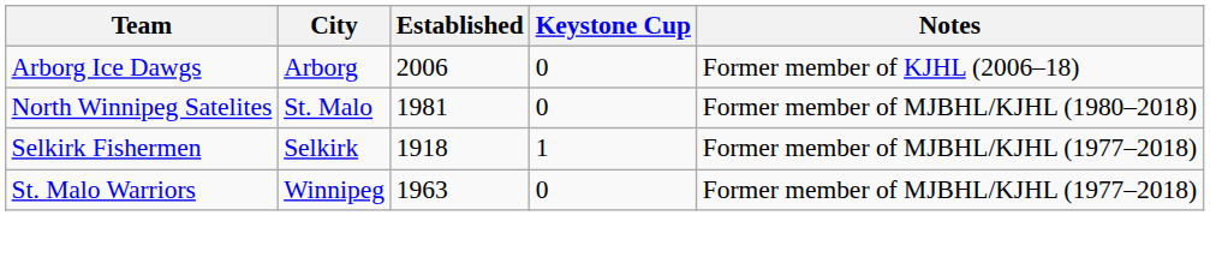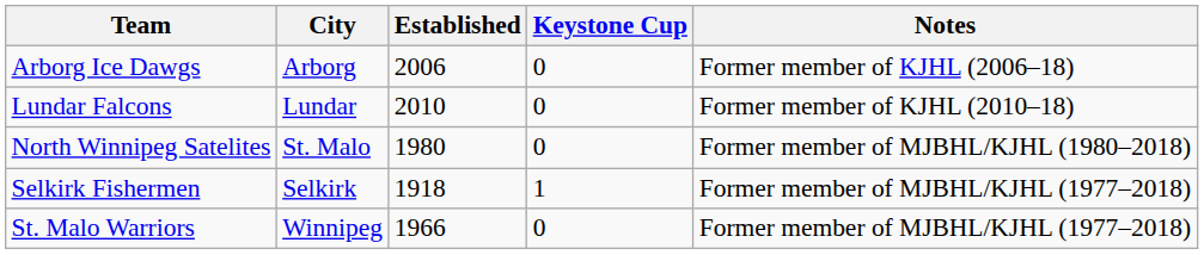 <table class="wikitable">
 <tr>
 <th>Team</th>
 <th>City</th>
 <th>Established</th>
 <th><a href='#'>Keystone Cup</a></th>
 <th>Notes</th>
 </tr>
 <tr>
 <td><a href='#'>Arborg Ice Dawgs</a></td>
 <td><a href='#'>Arborg</a></td>
 <td>2006</td>
 <td>0</td>
 <td>Former member of <a href='#'>KJHL</a> (2006–18)</td>
 </tr>
 <tr>
+<td><a href='#'>Lundar Falcons</a></td>
+<td><a href='#'>Lundar</a></td>
+<td>2010</td>
+<td>0</td>
+<td>Former member of KJHL (2010–18)</td>
+</tr>
+<tr>
 <td><a href='#'>North Winnipeg Satelites</a></td>
 <td><a href='#'>St. Malo</a></td>
-<td>1981</td>
+<td>1980</td>
 <td>0</td>
 <td>Former member of MJBHL/KJHL (1980–2018)</td>
 </tr>
 <tr>
 <td><a href='#'>Selkirk Fishermen</a></td>
 <td><a href='#'>Selkirk</a></td>
 <td>1918</td>
 <td>1</td>
 <td>Former member of MJBHL/KJHL (1977–2018)</td>
 </tr>
 <tr>
 <td><a href='#'>St. Malo Warriors</a></td>
 <td><a href='#'>Winnipeg</a></td>
-<td>1963</td>
+<td>1966</td>
 <td>0</td>
 <td>Former member of MJBHL/KJHL (1977–2018)</td>
 </tr>
 </table>
